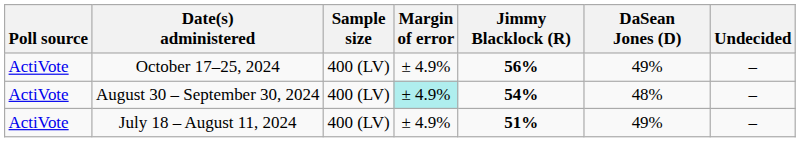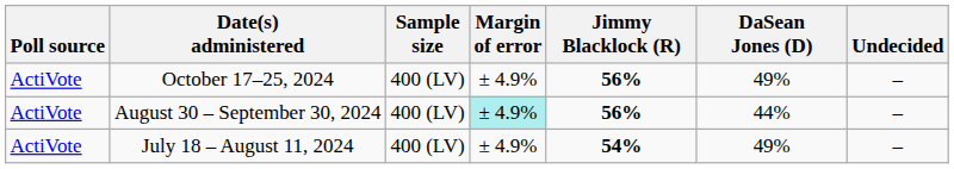 <table class="wikitable" style="font-size:90%;text-align:center;">
 <tr valign=bottom>
 <th>Poll source</th>
 <th>Date(s)<br>administered</th>
 <th>Sample<br>size</th>
 <th>Margin<br>of error</th>
 <th style="width:100px;">Jimmy<br>Blacklock (R)</th>
 <th style="width:100px;">DaSean<br>Jones (D)</th>
 <th>Undecided</th>
 </tr>
 <tr>
 <td style="text-align:left;"><a href='#'>ActiVote</a></td>
 <td data-sort-value="2024-07-11">October 17–25, 2024</td>
 <td>400 (LV)</td>
 <td>± 4.9%</td>
 <td><strong>56%</strong></td>
 <td>49%</td>
 <td>–</td>
 </tr>
 <tr>
 <td style="text-align:left;"><a href='#'>ActiVote</a></td>
 <td data-sort-value="2024-07-11">August 30 – September 30, 2024</td>
 <td>400 (LV)</td>
 <td style="background: paleturquoise;">± 4.9%</td>
-<td><strong>54%</strong></td>
-<td>48%</td>
+<td><strong>56%</strong></td>
+<td>44%</td>
 <td>–</td>
 </tr>
 <tr>
 <td style="text-align:left;"><a href='#'>ActiVote</a></td>
 <td data-sort-value="2024-07-11">July 18 – August 11, 2024</td>
 <td>400 (LV)</td>
 <td>± 4.9%</td>
-<td><strong>51%</strong></td>
+<td><strong>54%</strong></td>
 <td>49%</td>
 <td>–</td>
 </tr>
 </table>
